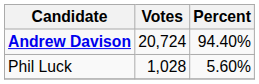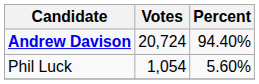 <table class="wikitable">
 <tr>
 <th>Candidate</th>
 <th>Votes</th>
 <th>Percent</th>
 </tr>
 <tr>
 <td style="font-weight:bold;"><a href='#'>Andrew Davison</a></td>
 <td style="text-align:right;">20,724</td>
 <td style="text-align:right;">94.40%</td>
 </tr>
 <tr>
 <td>Phil Luck</td>
-<td style="text-align:right;">1,028</td>
+<td style="text-align:right;">1,054</td>
 <td style="text-align:right;">5.60%</td>
 </tr>
 <tr>
 </tr>
 </table>
